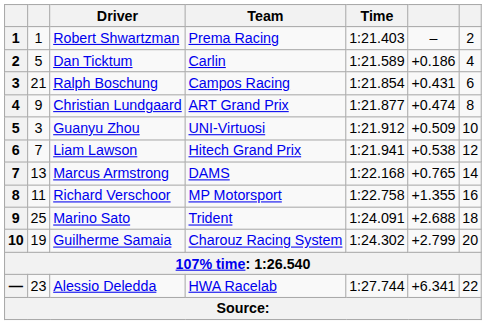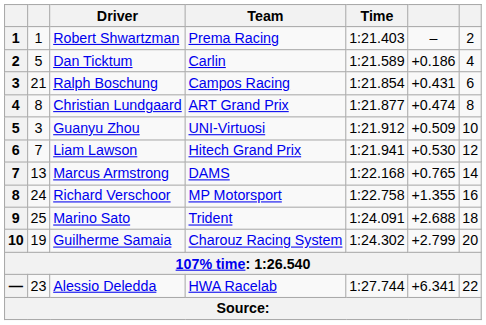 <table class="wikitable" style="font-size:85%">
 <tr>
 <th scope="col"></th>
 <th scope="col"></th>
 <th scope="col">Driver</th>
 <th scope="col">Team</th>
 <th scope="col">Time</th>
 <th scope="col"></th>
 <th scope="col"></th>
 </tr>
 <tr>
 <th scope="row">1</th>
 <td align="center">1</td>
 <td> <a href='#'>Robert Shwartzman</a></td>
 <td><a href='#'>Prema Racing</a></td>
 <td>1:21.403</td>
 <td align="center">–</td>
 <td align="center">2</td>
 </tr>
 <tr>
 <th scope="row">2</th>
 <td align="center">5</td>
 <td> <a href='#'>Dan Ticktum</a></td>
 <td><a href='#'>Carlin</a></td>
 <td>1:21.589</td>
 <td align="center">+0.186</td>
 <td align="center">4</td>
 </tr>
 <tr>
 <th scope="row">3</th>
 <td align="center">21</td>
 <td> <a href='#'>Ralph Boschung</a></td>
 <td><a href='#'>Campos Racing</a></td>
 <td>1:21.854</td>
 <td align="center">+0.431</td>
 <td align="center">6</td>
 </tr>
 <tr>
 <th scope="row">4</th>
-<td align="center">9</td>
+<td align="center">8</td>
 <td> <a href='#'>Christian Lundgaard</a></td>
 <td><a href='#'>ART Grand Prix</a></td>
 <td>1:21.877</td>
 <td align="center">+0.474</td>
 <td align="center">8</td>
 </tr>
 <tr>
 <th scope="row">5</th>
 <td align="center">3</td>
 <td> <a href='#'>Guanyu Zhou</a></td>
 <td><a href='#'>UNI-Virtuosi</a></td>
 <td>1:21.912</td>
 <td align="center">+0.509</td>
 <td align="center">10</td>
 </tr>
 <tr>
 <th scope="row">6</th>
 <td align="center">7</td>
 <td> <a href='#'>Liam Lawson</a></td>
 <td><a href='#'>Hitech Grand Prix</a></td>
 <td>1:21.941</td>
-<td align="center">+0.538</td>
+<td align="center">+0.530</td>
 <td align="center">12</td>
 </tr>
 <tr>
 <th scope="row">7</th>
 <td align="center">13</td>
 <td> <a href='#'>Marcus Armstrong</a></td>
 <td><a href='#'>DAMS</a></td>
 <td>1:22.168</td>
 <td align="center">+0.765</td>
 <td align="center">14</td>
 </tr>
 <tr>
 <th scope="row">8</th>
-<td align="center">11</td>
+<td align="center">24</td>
 <td> <a href='#'>Richard Verschoor</a></td>
 <td><a href='#'>MP Motorsport</a></td>
 <td>1:22.758</td>
 <td align="center">+1.355</td>
 <td align="center">16</td>
 </tr>
 <tr>
 <th scope="row">9</th>
 <td align="center">25</td>
 <td> <a href='#'>Marino Sato</a></td>
 <td><a href='#'>Trident</a></td>
 <td>1:24.091</td>
 <td align="center">+2.688</td>
 <td align="center">18</td>
 </tr>
 <tr>
 <th scope="row">10</th>
 <td align="center">19</td>
 <td> <a href='#'>Guilherme Samaia</a></td>
 <td><a href='#'>Charouz Racing System</a></td>
 <td>1:24.302</td>
 <td align="center">+2.799</td>
 <td align="center">20</td>
 </tr>
 <tr>
 <th colspan="7"><a href='#'>107% time</a>: 1:26.540</th>
 </tr>
 <tr>
 <th scope="row">—</th>
 <td align="center">23</td>
 <td> <a href='#'>Alessio Deledda</a></td>
 <td><a href='#'>HWA Racelab</a></td>
 <td>1:27.744</td>
 <td align="center">+6.341</td>
 <td align="center">22</td>
 </tr>
 <tr>
 <th colspan="7">Source:</th>
 </tr>
 </table>
